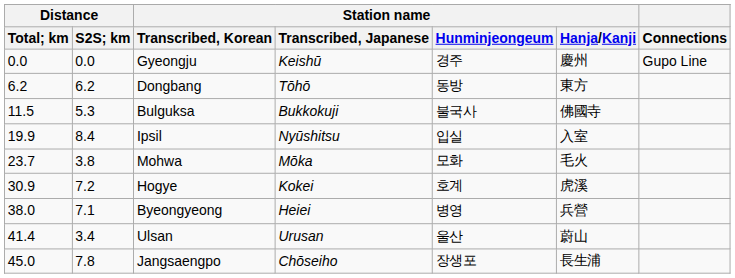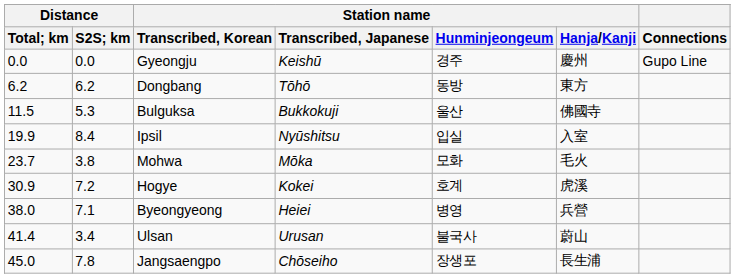 <table class="wikitable" style="font-size:90%;">
 <tr>
 </tr>
 <tr>
 <th colspan="2">Distance</th>
 <th colspan="4">Station name</th>
 <th colspan="3"></th>
 </tr>
 <tr>
 <th>Total; km</th>
 <th>S2S; km</th>
 <th>Transcribed, Korean</th>
 <th>Transcribed, Japanese</th>
 <th><a href='#'>Hunminjeongeum</a></th>
 <th><a href='#'>Hanja</a>/<a href='#'>Kanji</a></th>
 <th>Connections</th>
 </tr>
 <tr>
 <td>0.0</td>
 <td>0.0</td>
 <td>Gyeongju</td>
 <td><em>Keishū</em></td>
 <td>경주</td>
 <td>慶州</td>
 <td>Gupo Line</td>
 </tr>
 <tr>
 <td>6.2</td>
 <td>6.2</td>
 <td>Dongbang</td>
 <td><em>Tōhō</em></td>
 <td>동방</td>
 <td>東方</td>
 <td></td>
 </tr>
 <tr>
 <td>11.5</td>
 <td>5.3</td>
 <td>Bulguksa</td>
 <td><em>Bukkokuji</em></td>
-<td>불국사</td>
+<td>울산</td>
 <td>佛國寺</td>
 <td></td>
 </tr>
 <tr>
 <td>19.9</td>
 <td>8.4</td>
 <td>Ipsil</td>
 <td><em>Nyūshitsu</em></td>
 <td>입실</td>
 <td>入室</td>
 <td></td>
 </tr>
 <tr>
 <td>23.7</td>
 <td>3.8</td>
 <td>Mohwa</td>
 <td><em>Mōka</em></td>
 <td>모화</td>
 <td>毛火</td>
 <td></td>
 </tr>
 <tr>
 <td>30.9</td>
 <td>7.2</td>
 <td>Hogye</td>
 <td><em>Kokei</em></td>
 <td>호계</td>
 <td>虎溪</td>
 <td></td>
 </tr>
 <tr>
 <td>38.0</td>
 <td>7.1</td>
 <td>Byeongyeong</td>
 <td><em>Heiei</em></td>
 <td>병영</td>
 <td>兵營</td>
 <td></td>
 </tr>
 <tr>
 <td>41.4</td>
 <td>3.4</td>
 <td>Ulsan</td>
 <td><em>Urusan</em></td>
-<td>울산</td>
+<td>불국사</td>
 <td>蔚山</td>
 <td></td>
 </tr>
 <tr>
 <td>45.0</td>
 <td>7.8</td>
 <td>Jangsaengpo</td>
 <td><em>Chōseiho</em></td>
 <td>장생포</td>
 <td>長生浦</td>
 <td></td>
 </tr>
 </table>
